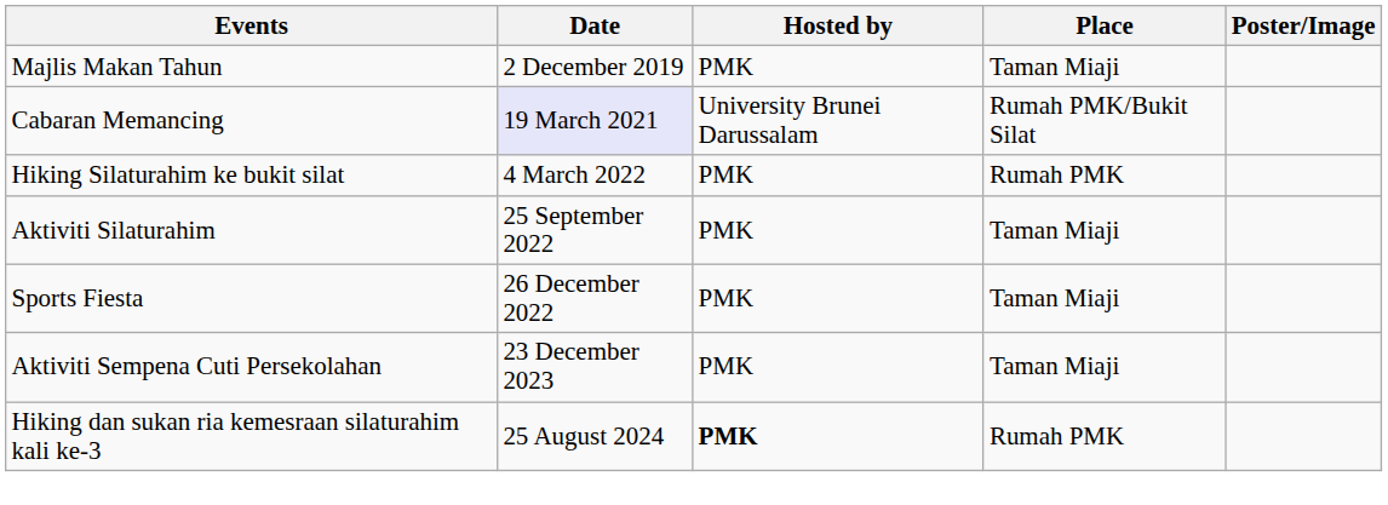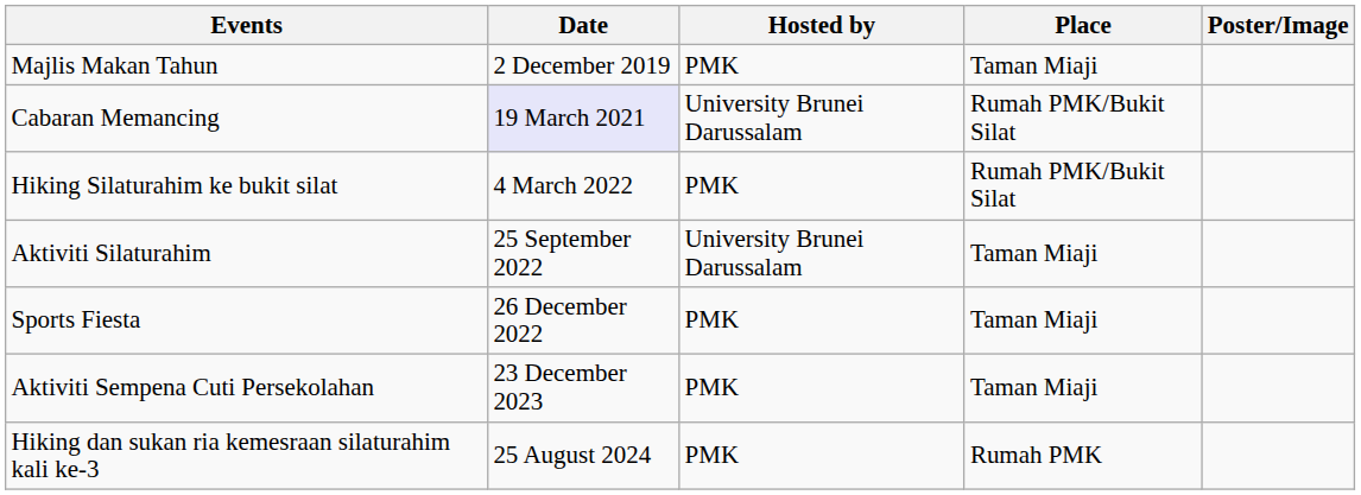 <table class="wikitable">
 <tr>
 <th>Events</th>
 <th>Date</th>
 <th>Hosted by</th>
 <th>Place</th>
 <th>Poster/Image</th>
 </tr>
 <tr>
 <td>Majlis Makan Tahun</td>
 <td>2 December 2019</td>
 <td>PMK</td>
 <td>Taman Miaji</td>
 <td></td>
 </tr>
 <tr>
 <td>Cabaran Memancing</td>
 <td style="background: lavender;">19 March 2021</td>
 <td>University Brunei Darussalam</td>
 <td>Rumah PMK/Bukit Silat</td>
 <td></td>
 </tr>
 <tr>
 <td>Hiking Silaturahim ke bukit silat</td>
 <td>4 March 2022</td>
 <td>PMK</td>
-<td>Rumah PMK</td>
+<td>Rumah PMK/Bukit Silat</td>
 <td></td>
 </tr>
 <tr>
 <td>Aktiviti Silaturahim</td>
 <td>25 September 2022</td>
-<td>PMK</td>
+<td>University Brunei Darussalam</td>
 <td>Taman Miaji</td>
 <td></td>
 </tr>
 <tr>
 <td>Sports Fiesta</td>
 <td>26 December 2022</td>
 <td>PMK</td>
 <td>Taman Miaji</td>
 <td></td>
 </tr>
 <tr>
 <td>Aktiviti Sempena Cuti Persekolahan</td>
 <td>23 December 2023</td>
 <td>PMK</td>
 <td>Taman Miaji</td>
 <td></td>
 </tr>
 <tr>
 <td>Hiking dan sukan ria kemesraan silaturahim kali ke-3</td>
 <td>25 August 2024</td>
-<td><strong>PMK</strong></td>
+<td>PMK</td>
 <td>Rumah PMK</td>
 <td></td>
 </tr>
 </table>
